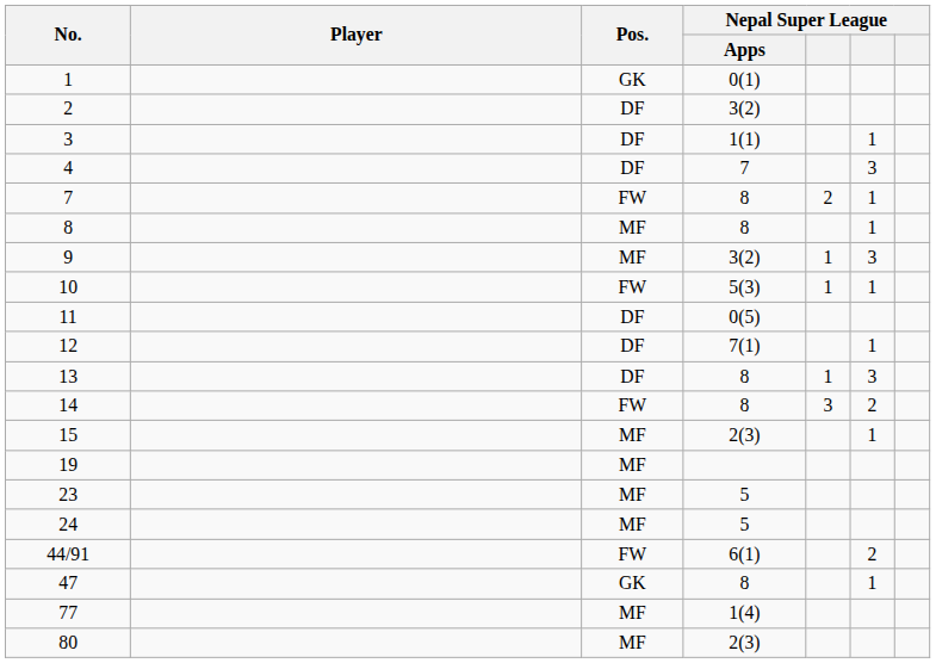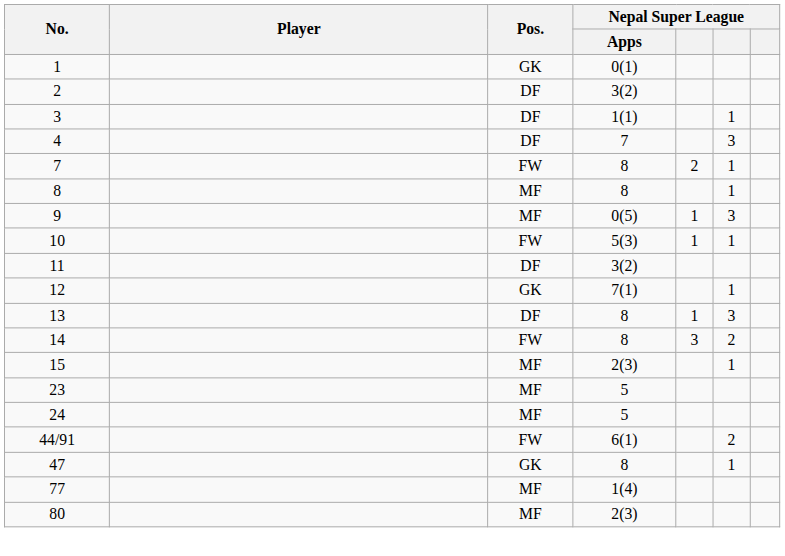 <table class="wikitable sortable alternance" style="text-align:center;width:50%">
 <tr>
 <th rowspan="2" style="width:5px">No.</th>
 <th rowspan="2" style="width:150px">Player</th>
 <th rowspan="2" style="width:5px">Pos.</th>
 <th colspan="4">Nepal Super League</th>
 </tr>
 <tr style="text-align:center">
 <th width="5">Apps</th>
 <th width="5"></th>
 <th width="5"></th>
 <th width="5"></th>
 </tr>
 <tr>
 <td>1</td>
 <td> </td>
 <td>GK</td>
 <td>0(1)</td>
 <td></td>
 <td></td>
 <td></td>
 </tr>
 <tr>
 <td>2</td>
 <td> </td>
 <td>DF</td>
 <td>3(2)</td>
 <td></td>
 <td></td>
 <td></td>
 </tr>
 <tr>
 <td>3</td>
 <td> </td>
 <td>DF</td>
 <td>1(1)</td>
 <td></td>
 <td>1</td>
 <td></td>
 </tr>
 <tr>
 <td>4</td>
 <td> </td>
 <td>DF</td>
 <td>7</td>
 <td></td>
 <td>3</td>
 <td></td>
 </tr>
 <tr>
 <td>7</td>
 <td> </td>
 <td>FW</td>
 <td>8</td>
 <td>2</td>
 <td>1</td>
 <td></td>
 </tr>
 <tr>
 <td>8</td>
 <td> </td>
 <td>MF</td>
 <td>8</td>
 <td></td>
 <td>1</td>
 <td></td>
 </tr>
 <tr>
 <td>9</td>
 <td> </td>
 <td>MF</td>
-<td>3(2)</td>
+<td>0(5)</td>
 <td>1</td>
 <td>3</td>
 <td></td>
 </tr>
 <tr>
 <td>10</td>
 <td> </td>
 <td>FW</td>
 <td>5(3)</td>
 <td>1</td>
 <td>1</td>
 <td></td>
 </tr>
 <tr>
 <td>11</td>
 <td> </td>
 <td>DF</td>
-<td>0(5)</td>
+<td>3(2)</td>
 <td></td>
 <td></td>
 <td></td>
 </tr>
 <tr>
 <td>12</td>
 <td> </td>
-<td>DF</td>
+<td>GK</td>
 <td>7(1)</td>
 <td></td>
 <td>1</td>
 <td></td>
 </tr>
 <tr>
 <td>13</td>
 <td> </td>
 <td>DF</td>
 <td>8</td>
 <td>1</td>
 <td>3</td>
 <td></td>
 </tr>
 <tr>
 <td>14</td>
 <td> </td>
 <td>FW</td>
 <td>8</td>
 <td>3</td>
 <td>2</td>
 <td></td>
 </tr>
 <tr>
 <td>15</td>
 <td> </td>
 <td>MF</td>
 <td>2(3)</td>
 <td></td>
 <td>1</td>
-<td></td>
-</tr>
-<tr>
-<td>19</td>
-<td> </td>
-<td>MF</td>
-<td></td>
-<td></td>
-<td></td>
 <td></td>
 </tr>
 <tr>
 <td>23</td>
 <td> </td>
 <td>MF</td>
 <td>5</td>
 <td></td>
 <td></td>
 <td></td>
 </tr>
 <tr>
 <td>24</td>
 <td> </td>
 <td>MF</td>
 <td>5</td>
 <td></td>
 <td></td>
 <td></td>
 </tr>
 <tr>
 <td>44/91</td>
 <td> </td>
 <td>FW</td>
 <td>6(1)</td>
 <td></td>
 <td>2</td>
 <td></td>
 </tr>
 <tr>
 <td>47</td>
 <td> </td>
 <td>GK</td>
 <td>8</td>
 <td></td>
 <td>1</td>
 <td></td>
 </tr>
 <tr>
 <td>77</td>
 <td> </td>
 <td>MF</td>
 <td>1(4)</td>
 <td></td>
 <td></td>
 <td></td>
 </tr>
 <tr>
 <td>80</td>
 <td> </td>
 <td>MF</td>
 <td>2(3)</td>
 <td></td>
 <td></td>
 <td></td>
 </tr>
 </table>
